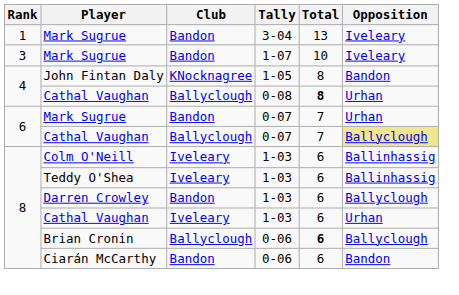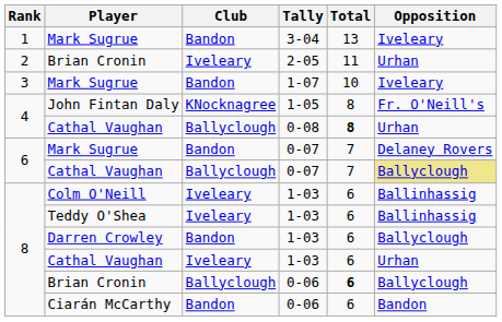 <table class="wikitable">
 <tr>
 <th>Rank</th>
 <th>Player</th>
 <th>Club</th>
 <th>Tally</th>
 <th>Total</th>
 <th>Opposition</th>
 </tr>
 <tr>
 <td rowspan="1" style="text-align:center;">1</td>
 <td><a href='#'>Mark Sugrue</a></td>
 <td><a href='#'>Bandon</a></td>
 <td align=center>3-04</td>
 <td align=center>13</td>
 <td><a href='#'>Iveleary</a></td>
 </tr>
 <tr>
+<td rowspan="1" style="text-align:center;">2</td>
+<td>Brian Cronin</td>
+<td><a href='#'>Iveleary</a></td>
+<td align=center>2-05</td>
+<td align=center>11</td>
+<td><a href='#'>Urhan</a></td>
+</tr>
+<tr>
 <td rowspan="1" style="text-align:center;">3</td>
 <td><a href='#'>Mark Sugrue</a></td>
 <td><a href='#'>Bandon</a></td>
 <td align=center>1-07</td>
 <td align=center>10</td>
 <td><a href='#'>Iveleary</a></td>
 </tr>
 <tr>
 <td rowspan="2" style="text-align:center;">4</td>
 <td>John Fintan Daly</td>
 <td><a href='#'>KNocknagree</a></td>
 <td align=center>1-05</td>
 <td align=center>8</td>
-<td><a href='#'>Bandon</a></td>
+<td><a href='#'>Fr. O'Neill's</a></td>
 </tr>
 <tr>
 <td><a href='#'>Cathal Vaughan</a></td>
 <td><a href='#'>Ballyclough</a></td>
 <td align=center>0-08</td>
 <td align=center><strong>8</strong></td>
 <td><a href='#'>Urhan</a></td>
 </tr>
 <tr>
 <td rowspan="2" style="text-align:center;">6</td>
 <td><a href='#'>Mark Sugrue</a></td>
 <td><a href='#'>Bandon</a></td>
 <td align=center>0-07</td>
 <td align=center>7</td>
-<td><a href='#'>Urhan</a></td>
+<td><a href='#'>Delaney Rovers</a></td>
 </tr>
 <tr>
 <td><a href='#'>Cathal Vaughan</a></td>
 <td><a href='#'>Ballyclough</a></td>
 <td align=center>0-07</td>
 <td align=center>7</td>
 <td style="background: khaki;"><a href='#'>Ballyclough</a></td>
 </tr>
 <tr>
 <td rowspan="6" style="text-align:center;">8</td>
 <td><a href='#'>Colm O'Neill</a></td>
 <td><a href='#'>Iveleary</a></td>
 <td align=center>1-03</td>
 <td align=center>6</td>
 <td><a href='#'>Ballinhassig</a></td>
 </tr>
 <tr>
 <td>Teddy O'Shea</td>
 <td><a href='#'>Iveleary</a></td>
 <td align=center>1-03</td>
 <td align=center>6</td>
 <td><a href='#'>Ballinhassig</a></td>
 </tr>
 <tr>
 <td><a href='#'>Darren Crowley</a></td>
 <td><a href='#'>Bandon</a></td>
 <td align=center>1-03</td>
 <td align=center>6</td>
 <td><a href='#'>Ballyclough</a></td>
 </tr>
 <tr>
 <td><a href='#'>Cathal Vaughan</a></td>
 <td><a href='#'>Iveleary</a></td>
 <td align=center>1-03</td>
 <td align=center>6</td>
 <td><a href='#'>Urhan</a></td>
 </tr>
 <tr>
 <td>Brian Cronin</td>
 <td><a href='#'>Ballyclough</a></td>
 <td align=center>0-06</td>
 <td align=center><strong>6</strong></td>
 <td><a href='#'>Ballyclough</a></td>
 </tr>
 <tr>
 <td>Ciarán McCarthy</td>
 <td><a href='#'>Bandon</a></td>
 <td align=center>0-06</td>
 <td align=center>6</td>
 <td><a href='#'>Bandon</a></td>
 </tr>
 </table>
